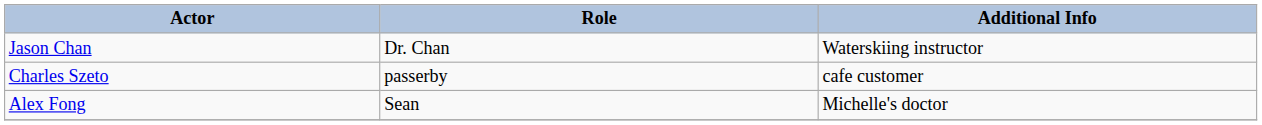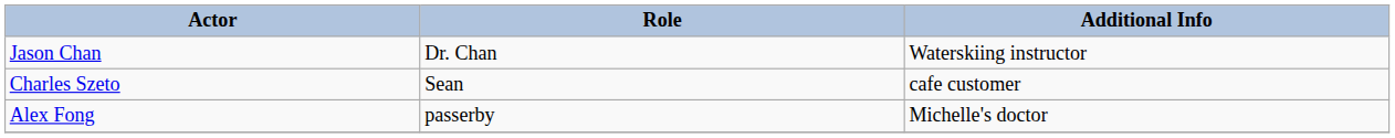 <table class="wikitable" width="70%">
 <tr>
 <th style="background:#b0c4de;" width="30%">Actor</th>
 <th style="background:#b0c4de;" width="35%">Role</th>
 <th style="background:#b0c4de;" width="35%">Additional Info</th>
 </tr>
 <tr>
 <td><a href='#'>Jason Chan</a></td>
 <td>Dr. Chan</td>
 <td>Waterskiing instructor</td>
 </tr>
 <tr>
 <td><a href='#'>Charles Szeto</a></td>
-<td>passerby</td>
+<td>Sean</td>
 <td>cafe customer</td>
 </tr>
 <tr>
 <td><a href='#'>Alex Fong</a></td>
-<td>Sean</td>
+<td>passerby</td>
 <td>Michelle's doctor</td>
 </tr>
 <tr>
 </tr>
 </table>
